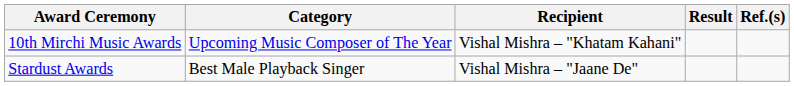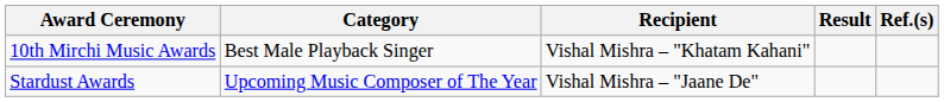 <table class="wikitable">
 <tr>
 <th>Award Ceremony</th>
 <th>Category</th>
 <th>Recipient</th>
 <th>Result</th>
 <th>Ref.(s)</th>
 </tr>
 <tr>
 <td><a href='#'>10th Mirchi Music Awards</a></td>
-<td><a href='#'>Upcoming Music Composer of The Year</a></td>
+<td>Best Male Playback Singer</td>
 <td>Vishal Mishra – "Khatam Kahani"</td>
 <td></td>
 <td></td>
 </tr>
 <tr>
 <td><a href='#'>Stardust Awards</a></td>
-<td>Best Male Playback Singer</td>
+<td><a href='#'>Upcoming Music Composer of The Year</a></td>
 <td>Vishal Mishra – "Jaane De"</td>
 <td></td>
 <td></td>
 </tr>
 </table>
